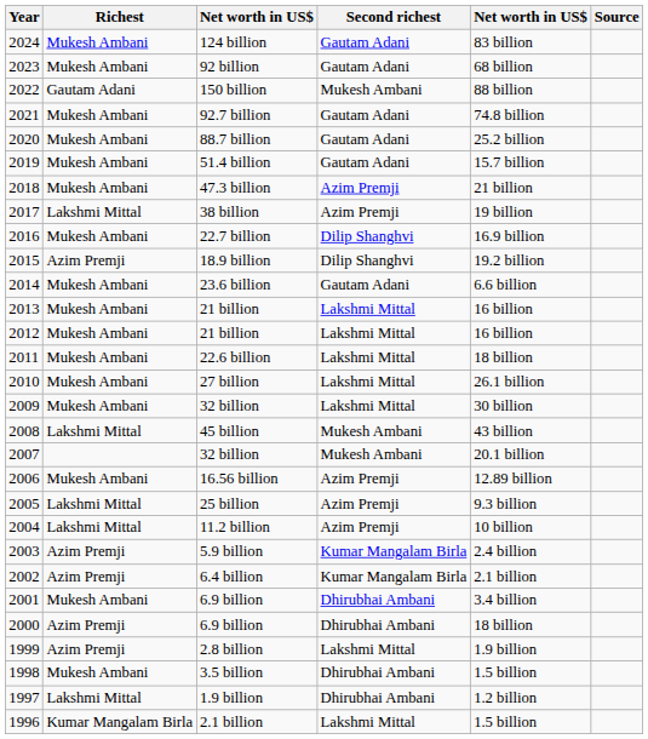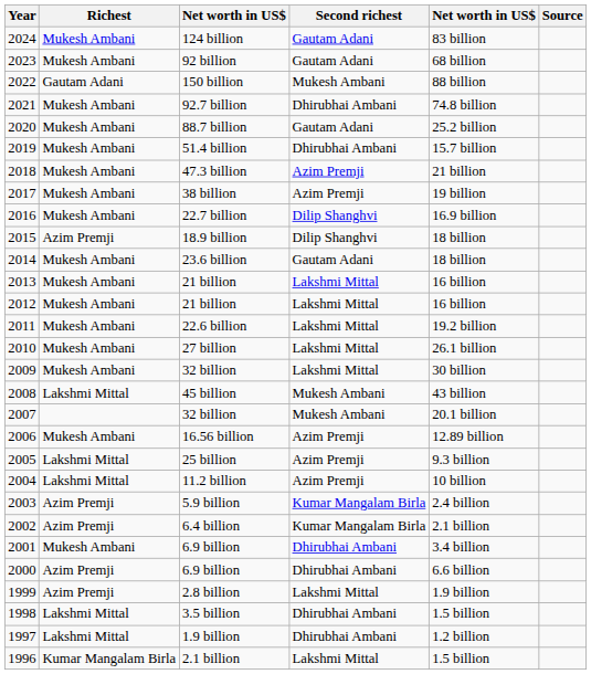 <table class="wikitable sortable">
 <tr>
 <th>Year</th>
 <th>Richest</th>
 <th>Net worth in US$</th>
 <th>Second richest</th>
 <th>Net worth in US$</th>
 <th>Source</th>
 </tr>
 <tr>
 <td>2024</td>
 <td><a href='#'>Mukesh Ambani</a></td>
 <td>124 billion </td>
 <td><a href='#'>Gautam Adani</a></td>
 <td>83 billion </td>
 <td></td>
 </tr>
 <tr>
 <td>2023</td>
 <td>Mukesh Ambani</td>
 <td>92 billion </td>
 <td>Gautam Adani</td>
 <td>68 billion </td>
 <td></td>
 </tr>
 <tr>
 <td>2022</td>
 <td>Gautam Adani</td>
 <td>150 billion </td>
 <td>Mukesh Ambani</td>
 <td>88 billion </td>
 <td></td>
 </tr>
 <tr>
 <td>2021</td>
 <td>Mukesh Ambani</td>
 <td>92.7 billion </td>
-<td>Gautam Adani</td>
+<td>Dhirubhai Ambani</td>
 <td>74.8 billion </td>
 <td></td>
 </tr>
 <tr>
 <td>2020</td>
 <td>Mukesh Ambani</td>
 <td>88.7 billion </td>
 <td>Gautam Adani</td>
 <td>25.2 billion </td>
 <td></td>
 </tr>
 <tr>
 <td>2019</td>
 <td>Mukesh Ambani</td>
 <td>51.4 billion </td>
-<td>Gautam Adani</td>
+<td>Dhirubhai Ambani</td>
 <td>15.7 billion </td>
 <td></td>
 </tr>
 <tr>
 <td>2018</td>
 <td>Mukesh Ambani</td>
 <td>47.3 billion </td>
 <td><a href='#'>Azim Premji</a></td>
 <td>21 billion </td>
 <td></td>
 </tr>
 <tr>
 <td>2017</td>
-<td>Lakshmi Mittal</td>
+<td>Mukesh Ambani</td>
 <td>38 billion </td>
 <td>Azim Premji</td>
 <td>19 billion </td>
 <td></td>
 </tr>
 <tr>
 <td>2016</td>
 <td>Mukesh Ambani</td>
 <td>22.7 billion </td>
 <td><a href='#'>Dilip Shanghvi</a></td>
 <td>16.9 billion </td>
 <td></td>
 </tr>
 <tr>
 <td>2015</td>
 <td>Azim Premji</td>
 <td>18.9 billion </td>
 <td>Dilip Shanghvi</td>
-<td>19.2 billion </td>
+<td>18 billion </td>
 <td></td>
 </tr>
 <tr>
 <td>2014</td>
 <td>Mukesh Ambani</td>
 <td>23.6 billion </td>
 <td>Gautam Adani</td>
-<td>6.6 billion </td>
+<td>18 billion </td>
 <td></td>
 </tr>
 <tr>
 <td>2013</td>
 <td>Mukesh Ambani</td>
 <td>21 billion </td>
 <td><a href='#'>Lakshmi Mittal</a></td>
 <td>16 billion </td>
 <td></td>
 </tr>
 <tr>
 <td>2012</td>
 <td>Mukesh Ambani</td>
 <td>21 billion </td>
 <td>Lakshmi Mittal</td>
 <td>16 billion </td>
 <td></td>
 </tr>
 <tr>
 <td>2011</td>
 <td>Mukesh Ambani</td>
 <td>22.6 billion </td>
 <td>Lakshmi Mittal</td>
-<td>18 billion </td>
+<td>19.2 billion </td>
 <td></td>
 </tr>
 <tr>
 <td>2010</td>
 <td>Mukesh Ambani</td>
 <td>27 billion </td>
 <td>Lakshmi Mittal</td>
 <td>26.1 billion </td>
 <td></td>
 </tr>
 <tr>
 <td>2009</td>
 <td>Mukesh Ambani</td>
 <td>32 billion </td>
 <td>Lakshmi Mittal</td>
 <td>30 billion </td>
 <td></td>
 </tr>
 <tr>
 <td>2008</td>
 <td>Lakshmi Mittal</td>
 <td>45 billion </td>
 <td>Mukesh Ambani</td>
 <td>43 billion </td>
 <td></td>
 </tr>
 <tr>
 <td>2007</td>
 <td></td>
 <td>32 billion </td>
 <td>Mukesh Ambani</td>
 <td>20.1 billion </td>
 <td></td>
 </tr>
 <tr>
 <td>2006</td>
 <td>Mukesh Ambani</td>
 <td>16.56 billion </td>
 <td>Azim Premji</td>
 <td>12.89 billion </td>
 <td></td>
 </tr>
 <tr>
 <td>2005</td>
 <td>Lakshmi Mittal</td>
 <td>25 billion </td>
 <td>Azim Premji</td>
 <td>9.3 billion </td>
 <td></td>
 </tr>
 <tr>
 <td>2004</td>
 <td>Lakshmi Mittal</td>
 <td>11.2 billion </td>
 <td>Azim Premji</td>
 <td>10 billion </td>
 <td></td>
 </tr>
 <tr>
 <td>2003</td>
 <td>Azim Premji</td>
 <td>5.9 billion </td>
 <td><a href='#'>Kumar Mangalam Birla</a></td>
 <td>2.4 billion </td>
 <td></td>
 </tr>
 <tr>
 <td>2002</td>
 <td>Azim Premji</td>
 <td>6.4 billion </td>
 <td>Kumar Mangalam Birla</td>
 <td>2.1 billion </td>
 <td></td>
 </tr>
 <tr>
 <td>2001</td>
 <td>Mukesh Ambani</td>
 <td>6.9 billion </td>
 <td><a href='#'>Dhirubhai Ambani</a></td>
 <td>3.4 billion </td>
 <td></td>
 </tr>
 <tr>
 <td>2000</td>
 <td>Azim Premji</td>
 <td>6.9 billion </td>
 <td>Dhirubhai Ambani</td>
-<td>18 billion </td>
+<td>6.6 billion </td>
 <td></td>
 </tr>
 <tr>
 <td>1999</td>
 <td>Azim Premji</td>
 <td>2.8 billion </td>
 <td>Lakshmi Mittal</td>
 <td>1.9 billion </td>
 <td></td>
 </tr>
 <tr>
 <td>1998</td>
-<td>Mukesh Ambani</td>
+<td>Lakshmi Mittal</td>
 <td>3.5 billion </td>
 <td>Dhirubhai Ambani</td>
 <td>1.5 billion </td>
 <td></td>
 </tr>
 <tr>
 <td>1997</td>
 <td>Lakshmi Mittal</td>
 <td>1.9 billion </td>
 <td>Dhirubhai Ambani</td>
 <td>1.2 billion </td>
 <td></td>
 </tr>
 <tr>
 <td>1996</td>
 <td>Kumar Mangalam Birla</td>
 <td>2.1 billion </td>
 <td>Lakshmi Mittal</td>
 <td>1.5 billion </td>
 <td></td>
 </tr>
 </table>
